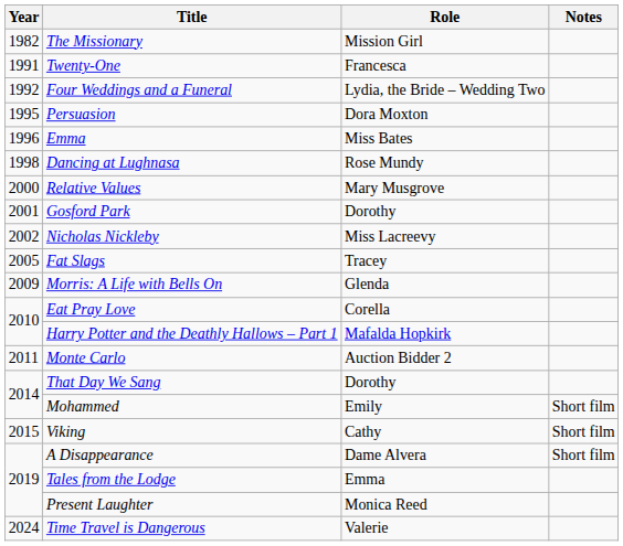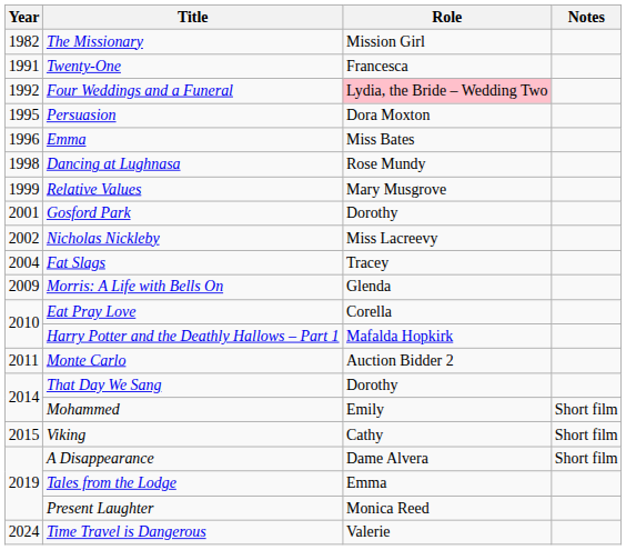 <table class="wikitable">
 <tr>
 <th>Year</th>
 <th>Title</th>
 <th>Role</th>
 <th>Notes</th>
 </tr>
 <tr>
 <td>1982</td>
 <td><em><a href='#'>The Missionary</a></em></td>
 <td>Mission Girl</td>
 <td></td>
 </tr>
 <tr>
 <td>1991</td>
 <td><em><a href='#'>Twenty-One</a></em></td>
 <td>Francesca</td>
 <td></td>
 </tr>
 <tr>
 <td>1992</td>
 <td><em><a href='#'>Four Weddings and a Funeral</a></em></td>
-<td>Lydia, the Bride – Wedding Two</td>
+<td style="background: pink;">Lydia, the Bride – Wedding Two</td>
 <td></td>
 </tr>
 <tr>
 <td>1995</td>
 <td><em><a href='#'>Persuasion</a></em></td>
 <td>Dora Moxton</td>
 <td></td>
 </tr>
 <tr>
 <td>1996</td>
 <td><em><a href='#'>Emma</a></em></td>
 <td>Miss Bates</td>
 <td></td>
 </tr>
 <tr>
 <td>1998</td>
 <td><em><a href='#'>Dancing at Lughnasa</a></em></td>
 <td>Rose Mundy</td>
 <td></td>
 </tr>
 <tr>
-<td>2000</td>
+<td>1999</td>
 <td><em><a href='#'>Relative Values</a></em></td>
 <td>Mary Musgrove</td>
 <td></td>
 </tr>
 <tr>
 <td>2001</td>
 <td><em><a href='#'>Gosford Park</a></em></td>
 <td>Dorothy</td>
 <td></td>
 </tr>
 <tr>
 <td>2002</td>
 <td><em><a href='#'>Nicholas Nickleby</a></em></td>
 <td>Miss Lacreevy</td>
 <td></td>
 </tr>
 <tr>
-<td>2005</td>
+<td>2004</td>
 <td><em><a href='#'>Fat Slags</a></em></td>
 <td>Tracey</td>
 <td></td>
 </tr>
 <tr>
 <td>2009</td>
 <td><em><a href='#'>Morris: A Life with Bells On</a></em></td>
 <td>Glenda</td>
 <td></td>
 </tr>
 <tr>
 <td rowspan=2>2010</td>
 <td><em><a href='#'>Eat Pray Love</a></em></td>
 <td>Corella</td>
 <td></td>
 </tr>
 <tr>
 <td><em><a href='#'>Harry Potter and the Deathly Hallows – Part 1</a></em></td>
 <td><a href='#'>Mafalda Hopkirk</a></td>
 <td></td>
 </tr>
 <tr>
 <td>2011</td>
 <td><em><a href='#'>Monte Carlo</a></em></td>
 <td>Auction Bidder 2</td>
 <td></td>
 </tr>
 <tr>
 <td rowspan=2>2014</td>
 <td><em><a href='#'>That Day We Sang</a></em></td>
 <td>Dorothy</td>
 <td></td>
 </tr>
 <tr>
 <td><em>Mohammed</em></td>
 <td>Emily</td>
 <td>Short film</td>
 </tr>
 <tr>
 <td>2015</td>
 <td><em>Viking</em></td>
 <td>Cathy</td>
 <td>Short film</td>
 </tr>
 <tr>
 <td rowspan=3>2019</td>
 <td><em>A Disappearance</em></td>
 <td>Dame Alvera</td>
 <td>Short film</td>
 </tr>
 <tr>
 <td><em><a href='#'>Tales from the Lodge</a></em></td>
 <td>Emma</td>
 <td></td>
 </tr>
 <tr>
 <td><em>Present Laughter</em></td>
 <td>Monica Reed</td>
 <td></td>
 </tr>
 <tr>
 <td>2024</td>
 <td><em><a href='#'>Time Travel is Dangerous</a></td>
 <td>Valerie</td>
 <td></td>
 </tr>
 </table>
